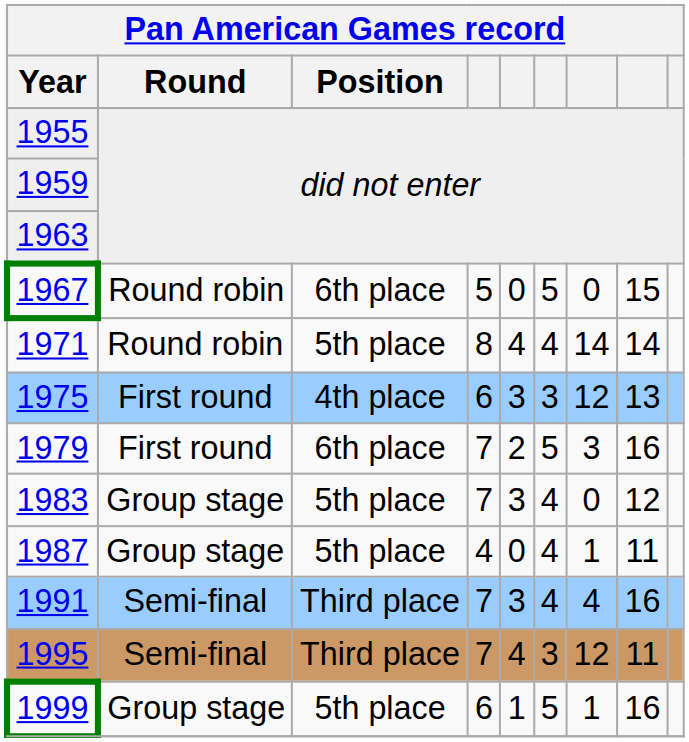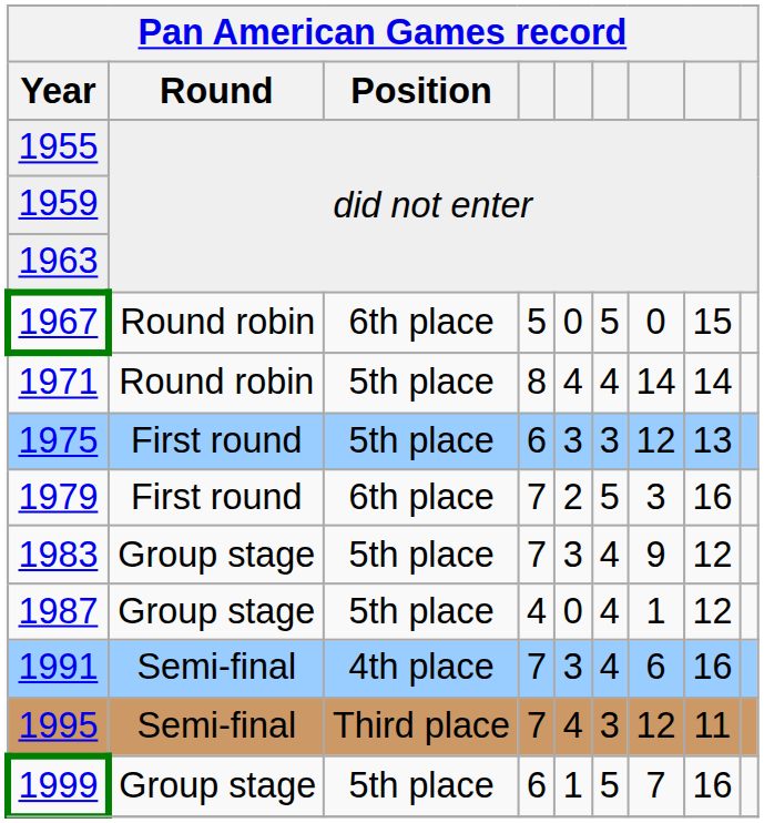 <table class="wikitable" style="text-align: center;">
 <tr>
 <th colspan=9><a href='#'>Pan American Games record</a></th>
 </tr>
 <tr>
 <th>Year</th>
 <th>Round</th>
 <th>Position</th>
 <th></th>
 <th></th>
 <th></th>
 <th></th>
 <th></th>
 <th></th>
 </tr>
 <tr style="background:#efefef">
 <td> <a href='#'>1955</a></td>
 <td colspan=8 rowspan=3 align=center><em>did not enter</em></td>
 </tr>
 <tr style="background:#efefef">
 <td> <a href='#'>1959</a></td>
 </tr>
 <tr style="background:#efefef">
 <td> <a href='#'>1963</a></td>
 </tr>
 <tr>
 <td style="border: 3px solid green"> <a href='#'>1967</a></td>
 <td>Round robin</td>
 <td>6th place</td>
 <td>5</td>
 <td>0</td>
 <td>5</td>
 <td>0</td>
 <td>15</td>
 <td></td>
 </tr>
 <tr>
 <td> <a href='#'>1971</a></td>
 <td>Round robin</td>
 <td>5th place</td>
 <td>8</td>
 <td>4</td>
 <td>4</td>
 <td>14</td>
 <td>14</td>
 <td></td>
 </tr>
 <tr bgcolor=#9acdff>
 <td> <a href='#'>1975</a></td>
 <td>First round</td>
-<td>4th place</td>
+<td>5th place</td>
 <td>6</td>
 <td>3</td>
 <td>3</td>
 <td>12</td>
 <td>13</td>
 <td></td>
 </tr>
 <tr>
 <td> <a href='#'>1979</a></td>
 <td>First round</td>
 <td>6th place</td>
 <td>7</td>
 <td>2</td>
 <td>5</td>
 <td>3</td>
 <td>16</td>
 <td></td>
 </tr>
 <tr>
 <td> <a href='#'>1983</a></td>
 <td>Group stage</td>
 <td>5th place</td>
 <td>7</td>
 <td>3</td>
 <td>4</td>
-<td>0</td>
+<td>9</td>
 <td>12</td>
 <td></td>
 </tr>
 <tr>
 <td> <a href='#'>1987</a></td>
 <td>Group stage</td>
 <td>5th place</td>
 <td>4</td>
 <td>0</td>
 <td>4</td>
 <td>1</td>
-<td>11</td>
+<td>12</td>
 <td></td>
 </tr>
 <tr bgcolor=#9acdff>
 <td> <a href='#'>1991</a></td>
 <td>Semi-final</td>
-<td>Third place</td>
+<td>4th place</td>
 <td>7</td>
 <td>3</td>
 <td>4</td>
-<td>4</td>
+<td>6</td>
 <td>16</td>
 <td></td>
 </tr>
 <tr bgcolor=cc9966>
 <td> <a href='#'>1995</a></td>
 <td>Semi-final</td>
 <td>Third place</td>
 <td>7</td>
 <td>4</td>
 <td>3</td>
 <td>12</td>
 <td>11</td>
 <td></td>
 </tr>
 <tr>
 <td style="border: 3px solid green"> <a href='#'>1999</a></td>
 <td>Group stage</td>
 <td>5th place</td>
 <td>6</td>
 <td>1</td>
 <td>5</td>
-<td>1</td>
+<td>7</td>
 <td>16</td>
 <td></td>
 </tr>
 <tr>
 </tr>
 </table>
